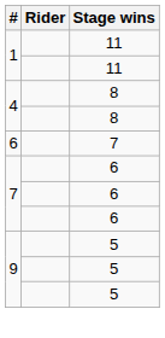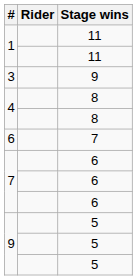 <table class="wikitable sortable">
 <tr>
 <th>#</th>
 <th>Rider</th>
 <th>Stage wins</th>
 </tr>
 <tr>
 <td rowspan=2>1</td>
 <td></td>
 <td align="center">11</td>
 </tr>
 <tr>
 <td></td>
 <td align="center">11</td>
+</tr>
+<tr>
+<td>3</td>
+<td></td>
+<td align="center">9</td>
 </tr>
 <tr>
 <td rowspan=2>4</td>
 <td></td>
 <td align="center">8</td>
 </tr>
 <tr>
 <td></td>
 <td align="center">8</td>
 </tr>
 <tr>
 <td>6</td>
 <td></td>
 <td align="center">7</td>
 </tr>
 <tr>
 <td rowspan=3>7</td>
 <td></td>
 <td align="center">6</td>
 </tr>
 <tr>
 <td></td>
 <td align="center">6</td>
 </tr>
 <tr>
 <td></td>
 <td align="center">6</td>
 </tr>
 <tr>
 <td rowspan=3>9</td>
 <td></td>
 <td align="center">5</td>
 </tr>
 <tr>
 <td></td>
 <td align="center">5</td>
 </tr>
 <tr>
 <td></td>
 <td align="center">5</td>
 </tr>
 </table>
